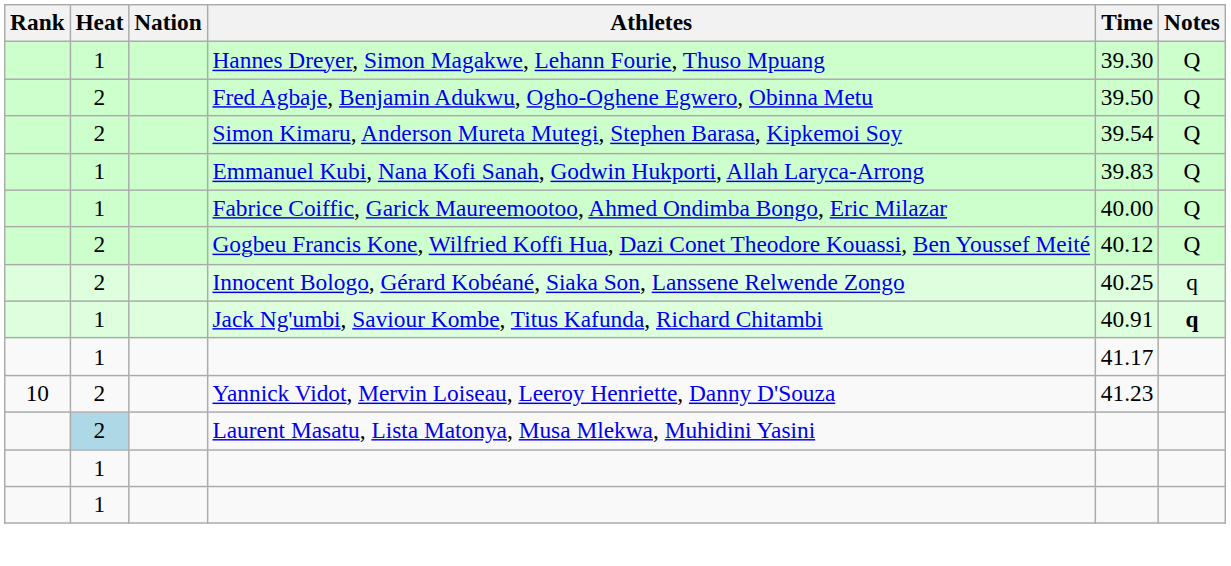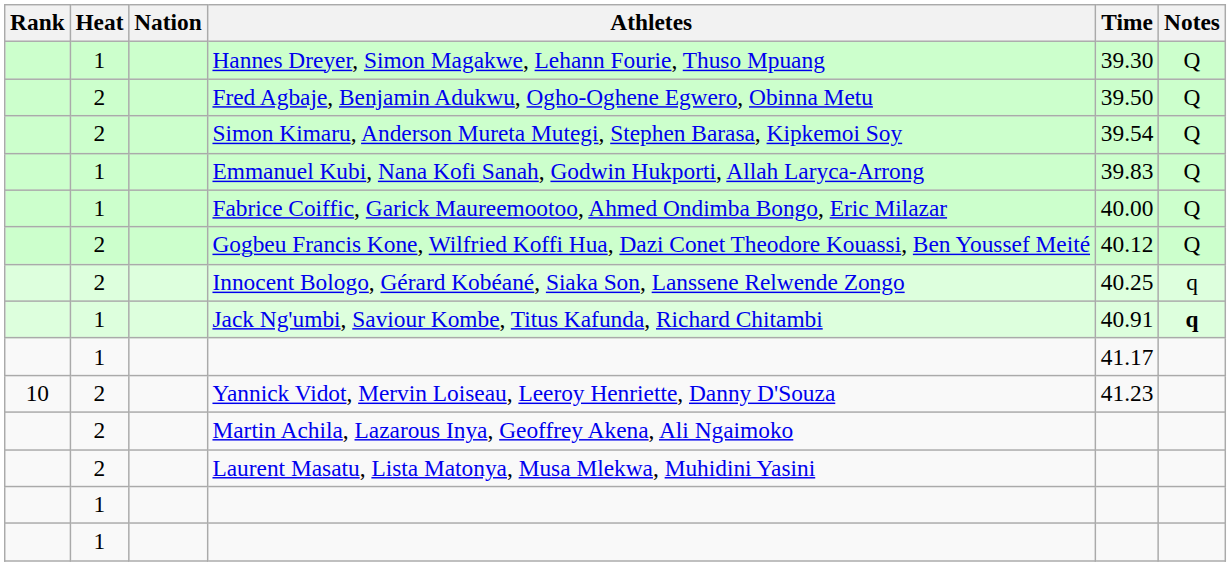 <table class="wikitable sortable" style="text-align:center">
 <tr>
 <th>Rank</th>
 <th>Heat</th>
 <th>Nation</th>
 <th>Athletes</th>
 <th>Time</th>
 <th>Notes</th>
 </tr>
 <tr bgcolor=ccffcc>
 <td></td>
 <td>1</td>
 <td align=left></td>
 <td align=left><a href='#'>Hannes Dreyer</a>, <a href='#'>Simon Magakwe</a>, <a href='#'>Lehann Fourie</a>, <a href='#'>Thuso Mpuang</a></td>
 <td>39.30</td>
 <td>Q</td>
 </tr>
 <tr bgcolor=ccffcc>
 <td></td>
 <td>2</td>
 <td align=left></td>
 <td align=left><a href='#'>Fred Agbaje</a>, <a href='#'>Benjamin Adukwu</a>, <a href='#'>Ogho-Oghene Egwero</a>, <a href='#'>Obinna Metu</a></td>
 <td>39.50</td>
 <td>Q</td>
 </tr>
 <tr bgcolor=ccffcc>
 <td></td>
 <td>2</td>
 <td align=left></td>
 <td align=left><a href='#'>Simon Kimaru</a>, <a href='#'>Anderson Mureta Mutegi</a>, <a href='#'>Stephen Barasa</a>, <a href='#'>Kipkemoi Soy</a></td>
 <td>39.54</td>
 <td>Q</td>
 </tr>
 <tr bgcolor=ccffcc>
 <td></td>
 <td>1</td>
 <td align=left></td>
 <td align=left><a href='#'>Emmanuel Kubi</a>, <a href='#'>Nana Kofi Sanah</a>, <a href='#'>Godwin Hukporti</a>, <a href='#'>Allah Laryca-Arrong</a></td>
 <td>39.83</td>
 <td>Q</td>
 </tr>
 <tr bgcolor=ccffcc>
 <td></td>
 <td>1</td>
 <td align=left></td>
 <td align=left><a href='#'>Fabrice Coiffic</a>, <a href='#'>Garick Maureemootoo</a>, <a href='#'>Ahmed Ondimba Bongo</a>, <a href='#'>Eric Milazar</a></td>
 <td>40.00</td>
 <td>Q</td>
 </tr>
 <tr bgcolor=ccffcc>
 <td></td>
 <td>2</td>
 <td align=left></td>
 <td align=left><a href='#'>Gogbeu Francis Kone</a>, <a href='#'>Wilfried Koffi Hua</a>, <a href='#'>Dazi Conet Theodore Kouassi</a>, <a href='#'>Ben Youssef Meité</a></td>
 <td>40.12</td>
 <td>Q</td>
 </tr>
 <tr bgcolor=ddffdd>
 <td></td>
 <td>2</td>
 <td align=left></td>
 <td align=left><a href='#'>Innocent Bologo</a>, <a href='#'>Gérard Kobéané</a>, <a href='#'>Siaka Son</a>, <a href='#'>Lanssene Relwende Zongo</a></td>
 <td>40.25</td>
 <td>q</td>
 </tr>
 <tr bgcolor=ddffdd>
 <td></td>
 <td>1</td>
 <td align=left></td>
 <td align=left><a href='#'>Jack Ng'umbi</a>, <a href='#'>Saviour Kombe</a>, <a href='#'>Titus Kafunda</a>, <a href='#'>Richard Chitambi</a></td>
 <td>40.91</td>
 <td><strong>q</strong></td>
 </tr>
 <tr>
 <td></td>
 <td>1</td>
 <td align=left></td>
 <td align=left></td>
 <td>41.17</td>
 <td></td>
 </tr>
 <tr>
 <td>10</td>
 <td>2</td>
 <td align=left></td>
 <td align=left><a href='#'>Yannick Vidot</a>, <a href='#'>Mervin Loiseau</a>, <a href='#'>Leeroy Henriette</a>, <a href='#'>Danny D'Souza</a></td>
 <td>41.23</td>
 <td></td>
 </tr>
 <tr>
 <td></td>
-<td style="background: lightblue;">2</td>
+<td>2</td>
+<td align=left></td>
+<td align=left><a href='#'>Martin Achila</a>, <a href='#'>Lazarous Inya</a>, <a href='#'>Geoffrey Akena</a>, <a href='#'>Ali Ngaimoko</a></td>
+<td></td>
+<td></td>
+</tr>
+<tr>
+<td></td>
+<td>2</td>
 <td align=left></td>
 <td align=left><a href='#'>Laurent Masatu</a>, <a href='#'>Lista Matonya</a>, <a href='#'>Musa Mlekwa</a>, <a href='#'>Muhidini Yasini</a></td>
 <td></td>
 <td></td>
 </tr>
 <tr>
 <td></td>
 <td>1</td>
 <td align=left></td>
 <td align=left></td>
 <td></td>
 <td></td>
 </tr>
 <tr>
 <td></td>
 <td>1</td>
 <td align=left></td>
 <td align=left></td>
 <td></td>
 <td></td>
 </tr>
 </table>
